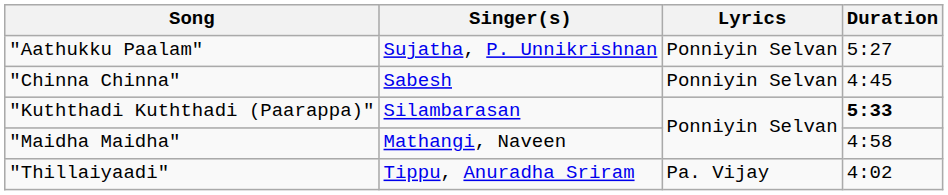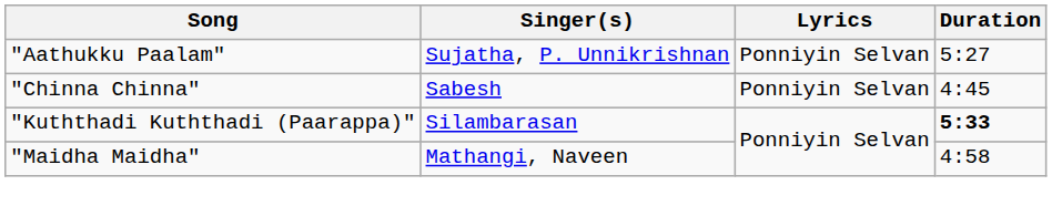 <table class="wikitable" style="font-size:95%;">
 <tr>
 <th>Song</th>
 <th>Singer(s)</th>
 <th>Lyrics</th>
 <th>Duration</th>
 </tr>
 <tr>
 <td>"Aathukku Paalam"</td>
 <td><a href='#'>Sujatha</a>, <a href='#'>P. Unnikrishnan</a></td>
 <td>Ponniyin Selvan</td>
 <td>5:27</td>
 </tr>
 <tr>
 <td>"Chinna Chinna"</td>
 <td><a href='#'>Sabesh</a></td>
 <td>Ponniyin Selvan</td>
 <td>4:45</td>
 </tr>
 <tr>
 <td>"Kuththadi Kuththadi (Paarappa)"</td>
 <td><a href='#'>Silambarasan</a></td>
 <td rowspan="2">Ponniyin Selvan</td>
 <td><strong>5:33</strong></td>
 </tr>
 <tr>
 <td>"Maidha Maidha"</td>
 <td><a href='#'>Mathangi</a>, Naveen</td>
 <td>4:58</td>
 </tr>
-<tr>
-<td>"Thillaiyaadi"</td>
-<td><a href='#'>Tippu</a>, <a href='#'>Anuradha Sriram</a></td>
-<td>Pa. Vijay</td>
-<td>4:02</td>
-</tr>
 </table>
